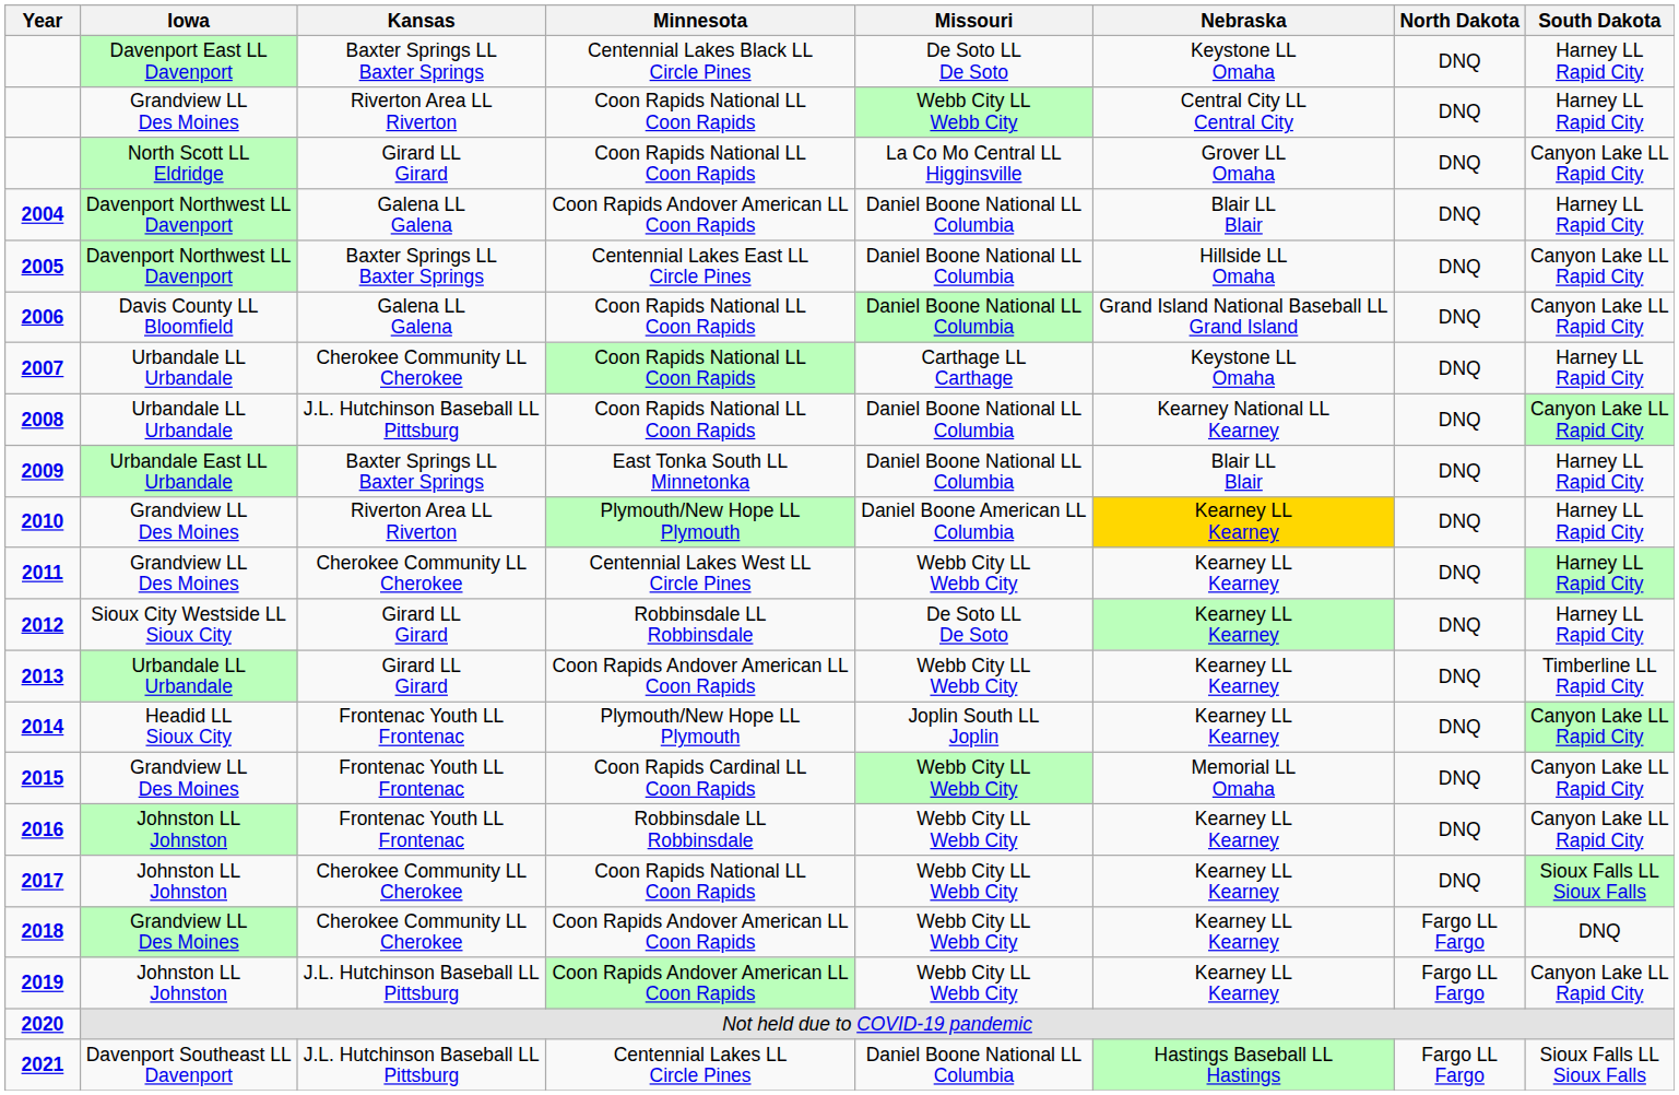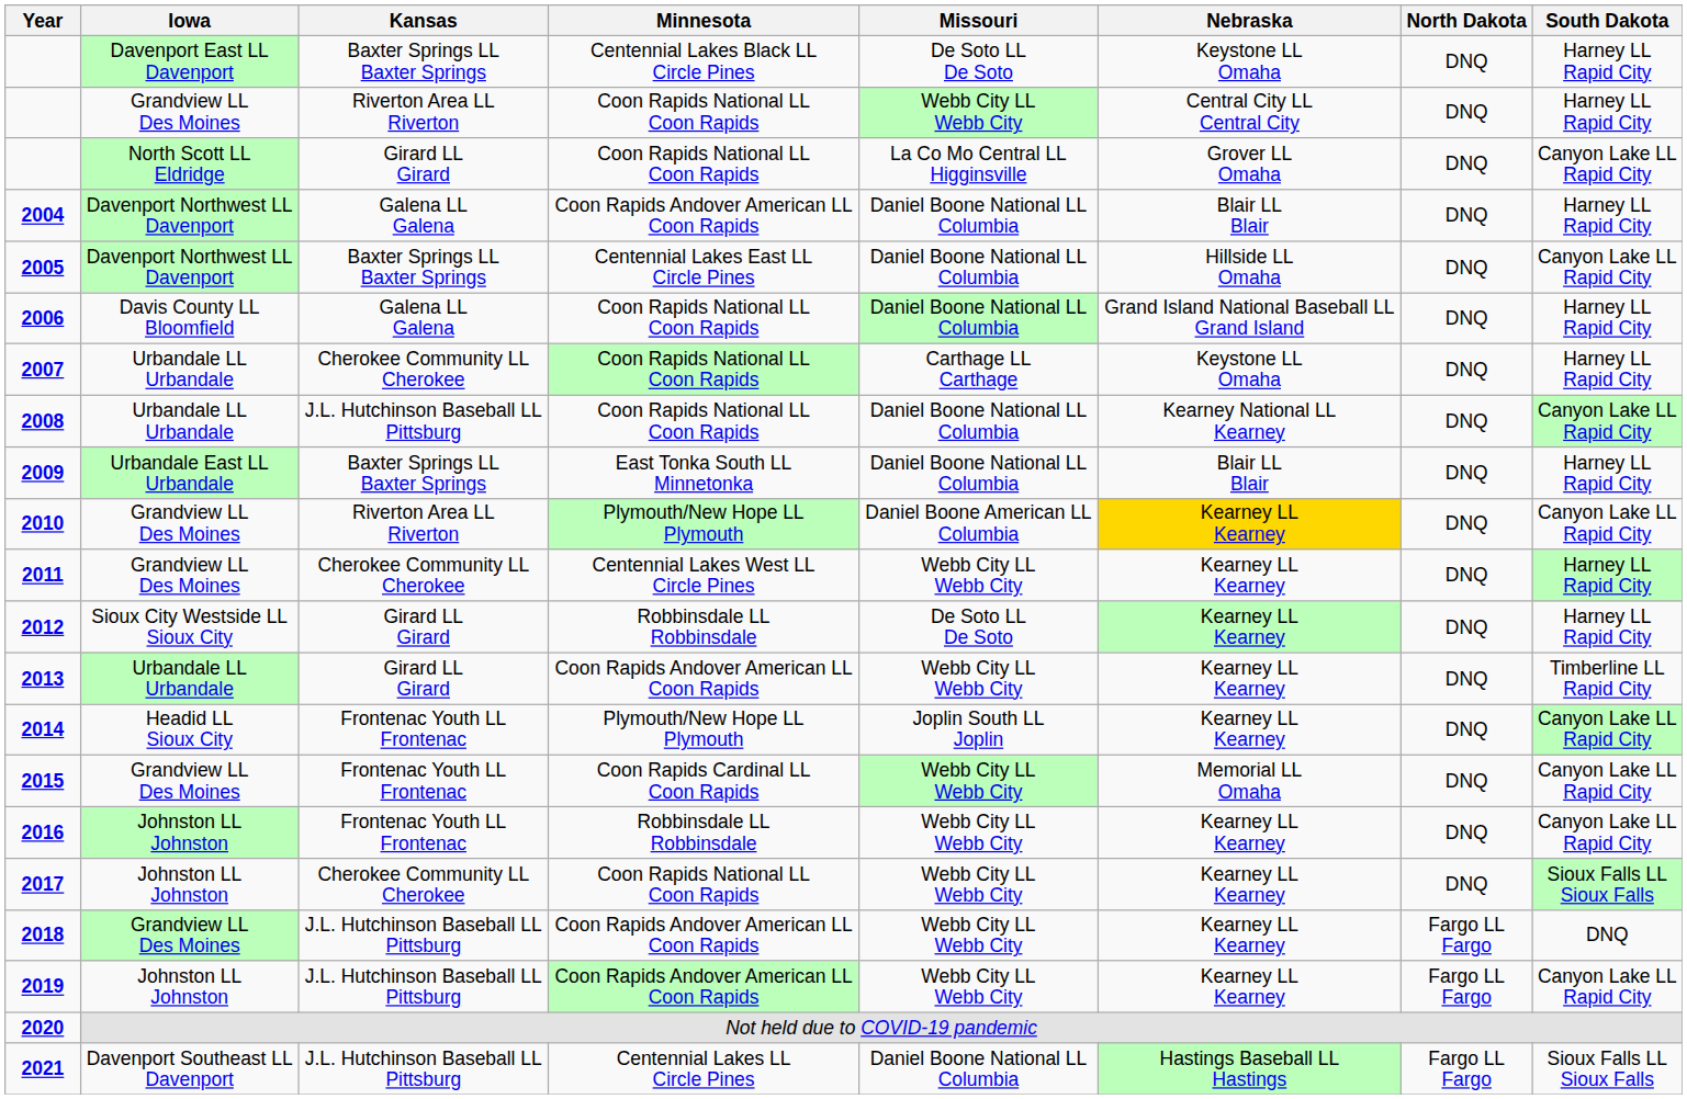 <table class="wikitable" width="100%" style="font-size:90%; text-align:center;">
 <tr>
 <th width="50">Year</th>
 <th> Iowa</th>
 <th> Kansas</th>
 <th> Minnesota</th>
 <th> Missouri</th>
 <th> Nebraska</th>
 <th> North Dakota</th>
 <th> South Dakota</th>
 </tr>
 <tr>
 <td><strong></strong></td>
 <td style="background:#bfb;">Davenport East LL<br><a href='#'>Davenport</a></td>
 <td>Baxter Springs LL<br><a href='#'>Baxter Springs</a></td>
 <td>Centennial Lakes Black LL<br><a href='#'>Circle Pines</a></td>
 <td>De Soto LL<br><a href='#'>De Soto</a></td>
 <td>Keystone LL<br><a href='#'>Omaha</a></td>
 <td>DNQ</td>
 <td>Harney LL<br><a href='#'>Rapid City</a></td>
 </tr>
 <tr>
 <td><strong></strong></td>
 <td>Grandview LL<br><a href='#'>Des Moines</a></td>
 <td>Riverton Area LL<br><a href='#'>Riverton</a></td>
 <td>Coon Rapids National LL<br><a href='#'>Coon Rapids</a></td>
 <td style="background:#bfb;">Webb City LL<br><a href='#'>Webb City</a></td>
 <td>Central City LL<br><a href='#'>Central City</a></td>
 <td>DNQ</td>
 <td>Harney LL<br><a href='#'>Rapid City</a></td>
 </tr>
 <tr>
 <td><strong></strong></td>
 <td style="background:#bfb;">North Scott LL<br><a href='#'>Eldridge</a></td>
 <td>Girard LL<br><a href='#'>Girard</a></td>
 <td>Coon Rapids National LL<br><a href='#'>Coon Rapids</a></td>
 <td>La Co Mo Central LL<br><a href='#'>Higginsville</a></td>
 <td>Grover LL<br><a href='#'>Omaha</a></td>
 <td>DNQ</td>
 <td>Canyon Lake LL<br><a href='#'>Rapid City</a></td>
 </tr>
 <tr>
 <td><strong><a href='#'>2004</a></strong></td>
 <td style="background:#bfb;">Davenport Northwest LL<br><a href='#'>Davenport</a></td>
 <td>Galena LL<br><a href='#'>Galena</a></td>
 <td>Coon Rapids Andover American LL<br><a href='#'>Coon Rapids</a></td>
 <td>Daniel Boone National LL<br><a href='#'>Columbia</a></td>
 <td>Blair LL<br><a href='#'>Blair</a></td>
 <td>DNQ</td>
 <td>Harney LL<br><a href='#'>Rapid City</a></td>
 </tr>
 <tr>
 <td><strong><a href='#'>2005</a></strong></td>
 <td style="background:#bfb;">Davenport Northwest LL<br><a href='#'>Davenport</a></td>
 <td>Baxter Springs LL<br><a href='#'>Baxter Springs</a></td>
 <td>Centennial Lakes East LL<br><a href='#'>Circle Pines</a></td>
 <td>Daniel Boone National LL<br><a href='#'>Columbia</a></td>
 <td>Hillside LL<br><a href='#'>Omaha</a></td>
 <td>DNQ</td>
 <td>Canyon Lake LL<br><a href='#'>Rapid City</a></td>
 </tr>
 <tr>
 <td><strong><a href='#'>2006</a></strong></td>
 <td>Davis County LL<br><a href='#'>Bloomfield</a></td>
 <td>Galena LL<br><a href='#'>Galena</a></td>
 <td>Coon Rapids National LL<br><a href='#'>Coon Rapids</a></td>
 <td style="background:#bfb;">Daniel Boone National LL<br><a href='#'>Columbia</a></td>
 <td>Grand Island National Baseball LL<br><a href='#'>Grand Island</a></td>
 <td>DNQ</td>
-<td>Canyon Lake LL<br><a href='#'>Rapid City</a></td>
+<td>Harney LL<br><a href='#'>Rapid City</a></td>
 </tr>
 <tr>
 <td><strong><a href='#'>2007</a></strong></td>
 <td>Urbandale LL<br><a href='#'>Urbandale</a></td>
 <td>Cherokee Community LL<br><a href='#'>Cherokee</a></td>
 <td style="background:#bfb;">Coon Rapids National LL<br><a href='#'>Coon Rapids</a></td>
 <td>Carthage LL<br><a href='#'>Carthage</a></td>
 <td>Keystone LL<br><a href='#'>Omaha</a></td>
 <td>DNQ</td>
 <td>Harney LL<br><a href='#'>Rapid City</a></td>
 </tr>
 <tr>
 <td><strong><a href='#'>2008</a></strong></td>
 <td>Urbandale LL<br><a href='#'>Urbandale</a></td>
 <td>J.L. Hutchinson Baseball LL<br><a href='#'>Pittsburg</a></td>
 <td>Coon Rapids National LL<br><a href='#'>Coon Rapids</a></td>
 <td>Daniel Boone National LL<br><a href='#'>Columbia</a></td>
 <td>Kearney National LL<br><a href='#'>Kearney</a></td>
 <td>DNQ</td>
 <td style="background:#bfb;">Canyon Lake LL<br><a href='#'>Rapid City</a></td>
 </tr>
 <tr>
 <td><strong><a href='#'>2009</a></strong></td>
 <td style="background:#bfb;">Urbandale East LL<br><a href='#'>Urbandale</a></td>
 <td>Baxter Springs LL<br><a href='#'>Baxter Springs</a></td>
 <td>East Tonka South LL<br><a href='#'>Minnetonka</a></td>
 <td>Daniel Boone National LL<br><a href='#'>Columbia</a></td>
 <td>Blair LL<br><a href='#'>Blair</a></td>
 <td>DNQ</td>
 <td>Harney LL<br><a href='#'>Rapid City</a></td>
 </tr>
 <tr>
 <td><strong><a href='#'>2010</a></strong></td>
 <td>Grandview LL<br><a href='#'>Des Moines</a></td>
 <td>Riverton Area LL<br><a href='#'>Riverton</a></td>
 <td style="background:#bfb;">Plymouth/New Hope LL<br><a href='#'>Plymouth</a></td>
 <td>Daniel Boone American LL<br><a href='#'>Columbia</a></td>
 <td style="background: gold;">Kearney LL<br><a href='#'>Kearney</a></td>
 <td>DNQ</td>
-<td>Harney LL<br><a href='#'>Rapid City</a></td>
+<td>Canyon Lake LL<br><a href='#'>Rapid City</a></td>
 </tr>
 <tr>
 <td><strong><a href='#'>2011</a></strong></td>
 <td>Grandview LL<br><a href='#'>Des Moines</a></td>
 <td>Cherokee Community LL<br><a href='#'>Cherokee</a></td>
 <td>Centennial Lakes West LL<br><a href='#'>Circle Pines</a></td>
 <td>Webb City LL<br><a href='#'>Webb City</a></td>
 <td>Kearney LL<br><a href='#'>Kearney</a></td>
 <td>DNQ</td>
 <td style="background:#bfb;">Harney LL<br><a href='#'>Rapid City</a></td>
 </tr>
 <tr>
 <td><strong><a href='#'>2012</a></strong></td>
 <td>Sioux City Westside LL<br><a href='#'>Sioux City</a></td>
 <td>Girard LL<br><a href='#'>Girard</a></td>
 <td>Robbinsdale LL<br><a href='#'>Robbinsdale</a></td>
 <td>De Soto LL<br><a href='#'>De Soto</a></td>
 <td style="background:#bfb;">Kearney LL<br><a href='#'>Kearney</a></td>
 <td>DNQ</td>
 <td>Harney LL<br><a href='#'>Rapid City</a></td>
 </tr>
 <tr>
 <td><strong><a href='#'>2013</a></strong></td>
 <td style="background:#bfb;">Urbandale LL<br><a href='#'>Urbandale</a></td>
 <td>Girard LL<br><a href='#'>Girard</a></td>
 <td>Coon Rapids Andover American LL<br><a href='#'>Coon Rapids</a></td>
 <td>Webb City LL<br><a href='#'>Webb City</a></td>
 <td>Kearney LL<br><a href='#'>Kearney</a></td>
 <td>DNQ</td>
 <td>Timberline LL<br><a href='#'>Rapid City</a></td>
 </tr>
 <tr>
 <td><strong><a href='#'>2014</a></strong></td>
 <td>Headid LL<br><a href='#'>Sioux City</a></td>
 <td>Frontenac Youth LL<br><a href='#'>Frontenac</a></td>
 <td>Plymouth/New Hope LL<br><a href='#'>Plymouth</a></td>
 <td>Joplin South LL<br><a href='#'>Joplin</a></td>
 <td>Kearney LL<br><a href='#'>Kearney</a></td>
 <td>DNQ</td>
 <td style="background:#bfb;">Canyon Lake LL<br><a href='#'>Rapid City</a></td>
 </tr>
 <tr>
 <td><strong><a href='#'>2015</a></strong></td>
 <td>Grandview LL<br><a href='#'>Des Moines</a></td>
 <td>Frontenac Youth LL<br><a href='#'>Frontenac</a></td>
 <td>Coon Rapids Cardinal LL<br><a href='#'>Coon Rapids</a></td>
 <td style="background:#bfb;">Webb City LL<br><a href='#'>Webb City</a></td>
 <td>Memorial LL<br><a href='#'>Omaha</a></td>
 <td>DNQ</td>
 <td>Canyon Lake LL<br><a href='#'>Rapid City</a></td>
 </tr>
 <tr>
 <td><strong><a href='#'>2016</a></strong></td>
 <td style="background:#bfb;">Johnston LL<br><a href='#'>Johnston</a></td>
 <td>Frontenac Youth LL<br><a href='#'>Frontenac</a></td>
 <td>Robbinsdale LL<br><a href='#'>Robbinsdale</a></td>
 <td>Webb City LL<br><a href='#'>Webb City</a></td>
 <td>Kearney LL<br><a href='#'>Kearney</a></td>
 <td>DNQ</td>
 <td>Canyon Lake LL<br><a href='#'>Rapid City</a></td>
 </tr>
 <tr>
 <td><strong><a href='#'>2017</a></strong></td>
 <td>Johnston LL<br><a href='#'>Johnston</a></td>
 <td>Cherokee Community LL<br><a href='#'>Cherokee</a></td>
 <td>Coon Rapids National LL<br><a href='#'>Coon Rapids</a></td>
 <td>Webb City LL<br><a href='#'>Webb City</a></td>
 <td>Kearney LL<br><a href='#'>Kearney</a></td>
 <td>DNQ</td>
 <td style="background:#bfb;">Sioux Falls LL<br><a href='#'>Sioux Falls</a></td>
 </tr>
 <tr>
 <td><strong><a href='#'>2018</a></strong></td>
 <td style="background:#bfb;">Grandview LL<br><a href='#'>Des Moines</a></td>
-<td>Cherokee Community LL<br><a href='#'>Cherokee</a></td>
+<td>J.L. Hutchinson Baseball LL<br><a href='#'>Pittsburg</a></td>
 <td>Coon Rapids Andover American LL<br><a href='#'>Coon Rapids</a></td>
 <td>Webb City LL<br><a href='#'>Webb City</a></td>
 <td>Kearney LL<br><a href='#'>Kearney</a></td>
 <td>Fargo LL<br><a href='#'>Fargo</a></td>
 <td>DNQ</td>
 </tr>
 <tr>
 <td><strong><a href='#'>2019</a></strong></td>
 <td>Johnston LL<br><a href='#'>Johnston</a></td>
 <td>J.L. Hutchinson Baseball LL<br><a href='#'>Pittsburg</a></td>
 <td style="background:#bfb;">Coon Rapids Andover American LL<br><a href='#'>Coon Rapids</a></td>
 <td>Webb City LL<br><a href='#'>Webb City</a></td>
 <td>Kearney LL<br><a href='#'>Kearney</a></td>
 <td>Fargo LL<br><a href='#'>Fargo</a></td>
 <td>Canyon Lake LL<br><a href='#'>Rapid City</a></td>
 </tr>
 <tr>
 <td><strong><a href='#'>2020</a></strong></td>
 <td colspan=8; style="background:#e3e3e3;"><em>Not held due to <a href='#'>COVID-19 pandemic</a></em></td>
 </tr>
 <tr>
 <td><strong><a href='#'>2021</a></strong></td>
 <td>Davenport Southeast LL<br><a href='#'>Davenport</a></td>
 <td>J.L. Hutchinson Baseball LL<br><a href='#'>Pittsburg</a></td>
 <td>Centennial Lakes LL<br><a href='#'>Circle Pines</a></td>
 <td>Daniel Boone National LL<br><a href='#'>Columbia</a></td>
 <td style="background:#bfb;">Hastings Baseball LL<br><a href='#'>Hastings</a></td>
 <td>Fargo LL<br><a href='#'>Fargo</a></td>
 <td>Sioux Falls LL<br><a href='#'>Sioux Falls</a></td>
 </tr>
 </table>
